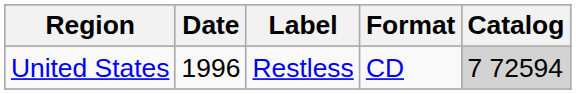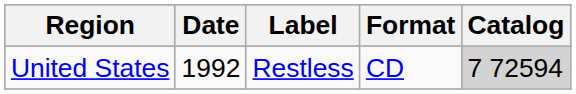 <table class="wikitable">
 <tr>
 <th>Region</th>
 <th>Date</th>
 <th>Label</th>
 <th>Format</th>
 <th>Catalog</th>
 </tr>
 <tr>
 <td><a href='#'>United States</a></td>
-<td>1996</td>
+<td>1992</td>
 <td><a href='#'>Restless</a></td>
 <td><a href='#'>CD</a></td>
 <td style="background: lightgrey;">7 72594</td>
 </tr>
 </table>
